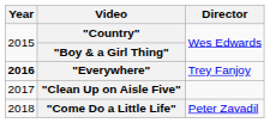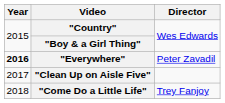 <table class="wikitable plainrowheaders">
 <tr>
 <th>Year</th>
 <th style="width:12em;">Video</th>
 <th>Director</th>
 </tr>
 <tr>
 <td rowspan="2">2015</td>
 <th scope="row">"Country"</th>
 <td rowspan="2"><a href='#'>Wes Edwards</a></td>
 </tr>
 <tr>
 <th scope="row">"Boy & a Girl Thing"</th>
 </tr>
 <tr>
 <td><strong>2016</strong></td>
 <th scope="row">"Everywhere"</th>
-<td><a href='#'>Trey Fanjoy</a></td>
+<td><a href='#'>Peter Zavadil</a></td>
 </tr>
 <tr>
 <td>2017</td>
 <th scope="row">"Clean Up on Aisle Five"</th>
 <td></td>
 </tr>
 <tr>
 <td>2018</td>
 <th scope="row">"Come Do a Little Life"</th>
-<td><a href='#'>Peter Zavadil</a></td>
+<td><a href='#'>Trey Fanjoy</a></td>
 </tr>
 </table>
